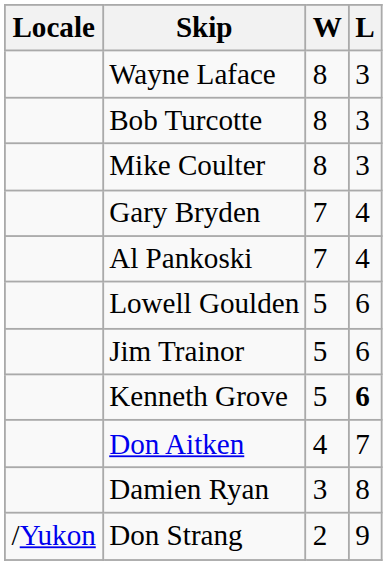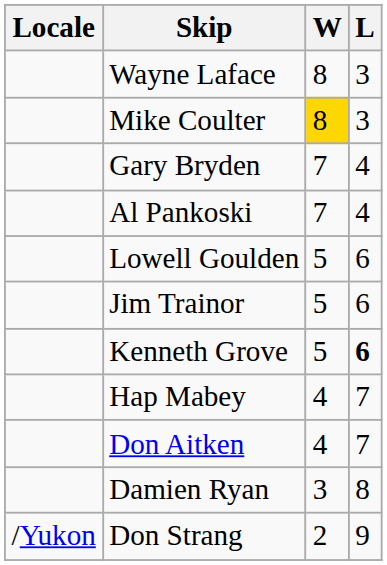 <table class="wikitable" border="1">
 <tr>
 <th>Locale</th>
 <th>Skip</th>
 <th>W</th>
 <th>L</th>
 </tr>
 <tr>
 <td></td>
 <td>Wayne Laface</td>
 <td>8</td>
 <td>3</td>
 </tr>
 <tr>
 <td></td>
-<td>Bob Turcotte</td>
-<td>8</td>
-<td>3</td>
-</tr>
-<tr>
-<td></td>
 <td>Mike Coulter</td>
-<td>8</td>
+<td style="background: gold;">8</td>
 <td>3</td>
 </tr>
 <tr>
 <td></td>
 <td>Gary Bryden</td>
 <td>7</td>
 <td>4</td>
 </tr>
 <tr>
 <td></td>
 <td>Al Pankoski</td>
 <td>7</td>
 <td>4</td>
 </tr>
 <tr>
 <td></td>
 <td>Lowell Goulden</td>
 <td>5</td>
 <td>6</td>
 </tr>
 <tr>
 <td></td>
 <td>Jim Trainor</td>
 <td>5</td>
 <td>6</td>
 </tr>
 <tr>
 <td></td>
 <td>Kenneth Grove</td>
 <td>5</td>
 <td><strong>6</strong></td>
 </tr>
 <tr>
 <td></td>
+<td>Hap Mabey</td>
+<td>4</td>
+<td>7</td>
+</tr>
+<tr>
+<td></td>
 <td><a href='#'>Don Aitken</a></td>
 <td>4</td>
 <td>7</td>
 </tr>
 <tr>
 <td></td>
 <td>Damien Ryan</td>
 <td>3</td>
 <td>8</td>
 </tr>
 <tr>
 <td>/<a href='#'>Yukon</a></td>
 <td>Don Strang</td>
 <td>2</td>
 <td>9</td>
 </tr>
 </table>
